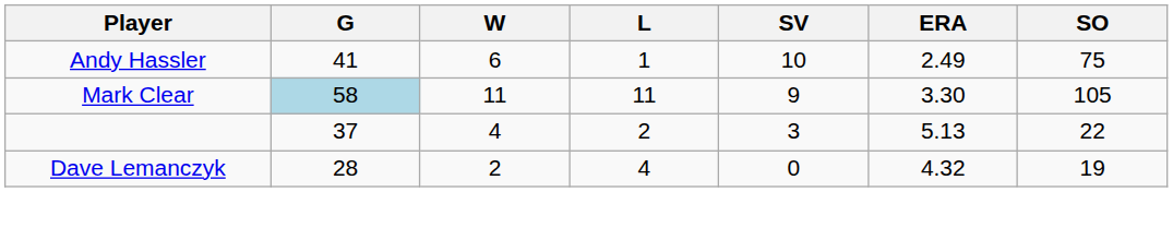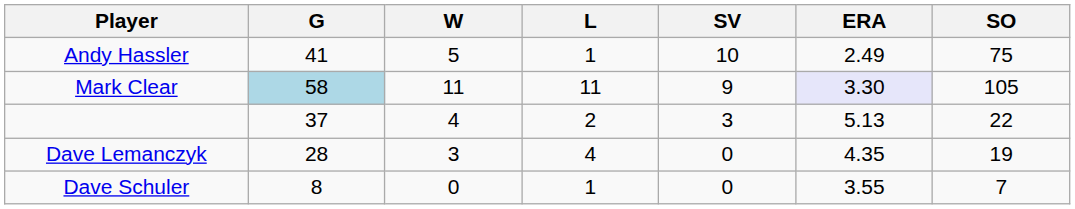 <table class="wikitable sortable">
 <tr>
 <th bgcolor="#DDDDFF" width="16%">Player</th>
 <th bgcolor="#DDDDFF" width="9%">G</th>
 <th bgcolor="#DDDDFF" width="9%">W</th>
 <th bgcolor="#DDDDFF" width="9%">L</th>
 <th bgcolor="#DDDDFF" width="9%">SV</th>
 <th bgcolor="#DDDDFF" width="9%">ERA</th>
 <th bgcolor="#DDDDFF" width="9%">SO</th>
 </tr>
 <tr align="center">
 <td><a href='#'>Andy Hassler</a></td>
 <td>41</td>
-<td>6</td>
+<td>5</td>
 <td>1</td>
 <td>10</td>
 <td>2.49</td>
 <td>75</td>
 </tr>
 <tr align=center>
 <td><a href='#'>Mark Clear</a></td>
 <td style="background: lightblue;">58</td>
 <td>11</td>
 <td>11</td>
 <td>9</td>
-<td>3.30</td>
+<td style="background: lavender;">3.30</td>
 <td>105</td>
 </tr>
 <tr align=center>
 <td></td>
 <td>37</td>
 <td>4</td>
 <td>2</td>
 <td>3</td>
 <td>5.13</td>
 <td>22</td>
 </tr>
 <tr align="center">
 <td><a href='#'>Dave Lemanczyk</a></td>
 <td>28</td>
-<td>2</td>
+<td>3</td>
 <td>4</td>
 <td>0</td>
-<td>4.32</td>
+<td>4.35</td>
 <td>19</td>
 </tr>
+<tr align=center>
+<td><a href='#'>Dave Schuler</a></td>
+<td>8</td>
+<td>0</td>
+<td>1</td>
+<td>0</td>
+<td>3.55</td>
+<td>7</td>
+</tr>
 </table>
